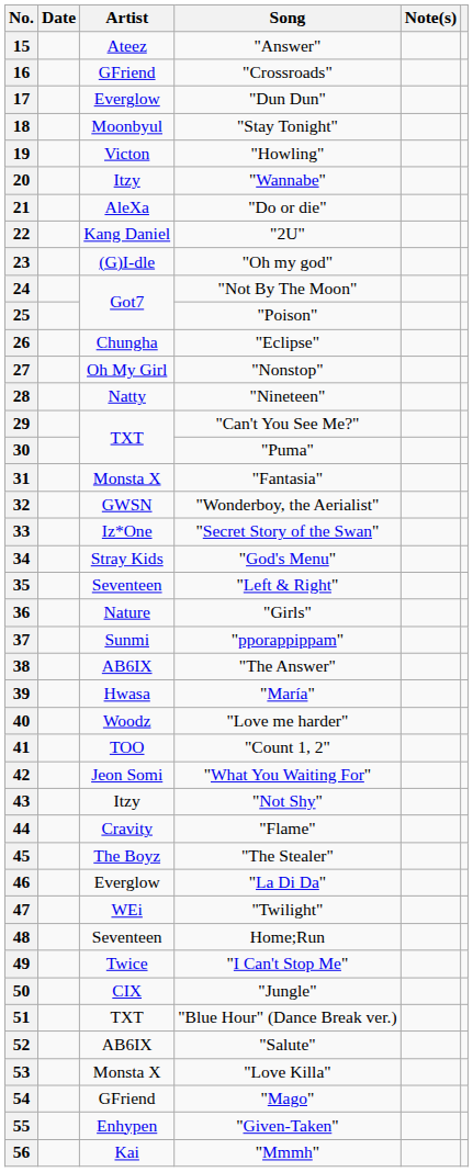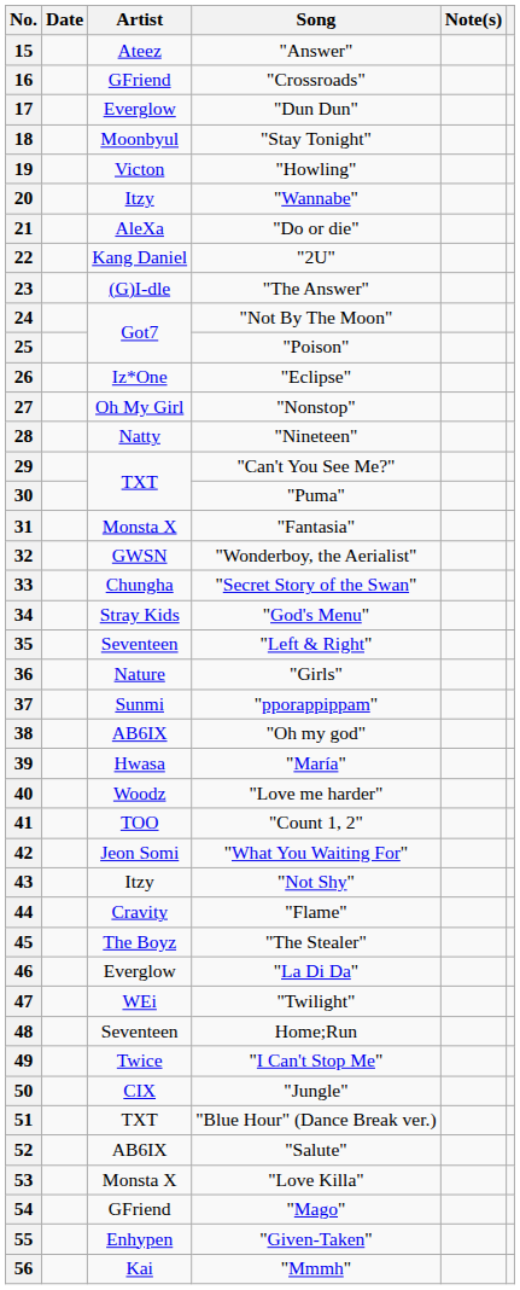 <table class="wikitable plainrowheaders sortable" style="text-align:center">
 <tr>
 <th scope="col">No.</th>
 <th scope="col">Date</th>
 <th scope="col">Artist</th>
 <th scope="col">Song</th>
 <th scope="col">Note(s)</th>
 <th scope="col" class="unsortable"></th>
 </tr>
 <tr>
 <th scope="row">15</th>
 <td></td>
 <td><a href='#'>Ateez</a></td>
 <td>"Answer"</td>
 <td></td>
 <td></td>
 </tr>
 <tr>
 <th scope="row">16</th>
 <td></td>
 <td><a href='#'>GFriend</a></td>
 <td>"Crossroads"</td>
 <td></td>
 <td></td>
 </tr>
 <tr>
 <th scope="row">17</th>
 <td></td>
 <td><a href='#'>Everglow</a></td>
 <td>"Dun Dun"</td>
 <td></td>
 <td></td>
 </tr>
 <tr>
 <th scope="row">18</th>
 <td></td>
 <td><a href='#'>Moonbyul</a></td>
 <td>"Stay Tonight"</td>
 <td></td>
 <td></td>
 </tr>
 <tr>
 <th scope="row">19</th>
 <td></td>
 <td><a href='#'>Victon</a></td>
 <td>"Howling"</td>
 <td></td>
 <td></td>
 </tr>
 <tr>
 <th scope="row">20</th>
 <td></td>
 <td><a href='#'>Itzy</a></td>
 <td>"<a href='#'>Wannabe</a>"</td>
 <td></td>
 <td></td>
 </tr>
 <tr>
 <th scope="row">21</th>
 <td></td>
 <td><a href='#'>AleXa</a></td>
 <td>"Do or die"</td>
 <td></td>
 <td></td>
 </tr>
 <tr>
 <th scope="row">22</th>
 <td></td>
 <td><a href='#'>Kang Daniel</a></td>
 <td>"2U"</td>
 <td></td>
 <td></td>
 </tr>
 <tr>
 <th scope="row">23</th>
 <td></td>
 <td><a href='#'>(G)I-dle</a></td>
-<td>"Oh my god"</td>
+<td>"The Answer"</td>
 <td></td>
 <td></td>
 </tr>
 <tr>
 <th scope="row">24</th>
 <td></td>
 <td rowspan="2"><a href='#'>Got7</a></td>
 <td>"Not By The Moon"</td>
 <td></td>
 <td></td>
 </tr>
 <tr>
 <th scope="row">25</th>
 <td></td>
 <td>"Poison"</td>
 <td></td>
 <td></td>
 </tr>
 <tr>
 <th scope="row">26</th>
 <td></td>
-<td><a href='#'>Chungha</a></td>
+<td><a href='#'>Iz*One</a></td>
 <td>"Eclipse"</td>
 <td></td>
 <td></td>
 </tr>
 <tr>
 <th scope="row">27</th>
 <td></td>
 <td><a href='#'>Oh My Girl</a></td>
 <td>"Nonstop"</td>
 <td></td>
 <td></td>
 </tr>
 <tr>
 <th scope="row">28</th>
 <td></td>
 <td><a href='#'>Natty</a></td>
 <td>"Nineteen"</td>
 <td></td>
 <td></td>
 </tr>
 <tr>
 <th scope="row">29</th>
 <td></td>
 <td rowspan="2"><a href='#'>TXT</a></td>
 <td>"Can't You See Me?"</td>
 <td></td>
 <td></td>
 </tr>
 <tr>
 <th scope="row">30</th>
 <td></td>
 <td>"Puma"</td>
 <td></td>
 <td></td>
 </tr>
 <tr>
 <th scope="row">31</th>
 <td></td>
 <td><a href='#'>Monsta X</a></td>
 <td>"Fantasia"</td>
 <td></td>
 <td></td>
 </tr>
 <tr>
 <th scope="row">32</th>
 <td></td>
 <td><a href='#'>GWSN</a></td>
 <td>"Wonderboy, the Aerialist"</td>
 <td></td>
 <td></td>
 </tr>
 <tr>
 <th scope="row">33</th>
 <td></td>
-<td><a href='#'>Iz*One</a></td>
+<td><a href='#'>Chungha</a></td>
 <td>"<a href='#'>Secret Story of the Swan</a>"</td>
 <td></td>
 <td></td>
 </tr>
 <tr>
 <th scope="row">34</th>
 <td></td>
 <td><a href='#'>Stray Kids</a></td>
 <td>"<a href='#'>God's Menu</a>"</td>
 <td></td>
 <td></td>
 </tr>
 <tr>
 <th scope="row">35</th>
 <td></td>
 <td><a href='#'>Seventeen</a></td>
 <td>"<a href='#'>Left & Right</a>"</td>
 <td></td>
 <td></td>
 </tr>
 <tr>
 <th scope="row">36</th>
 <td></td>
 <td><a href='#'>Nature</a></td>
 <td>"Girls"</td>
 <td></td>
 <td></td>
 </tr>
 <tr>
 <th scope="row">37</th>
 <td></td>
 <td><a href='#'>Sunmi</a></td>
 <td>"<a href='#'>pporappippam</a>"</td>
 <td></td>
 <td></td>
 </tr>
 <tr>
 <th scope="row">38</th>
 <td></td>
 <td><a href='#'>AB6IX</a></td>
-<td>"The Answer"</td>
+<td>"Oh my god"</td>
 <td></td>
 <td></td>
 </tr>
 <tr>
 <th scope="row">39</th>
 <td></td>
 <td><a href='#'>Hwasa</a></td>
 <td>"<a href='#'>María</a>"</td>
 <td></td>
 <td></td>
 </tr>
 <tr>
 <th scope="row">40</th>
 <td></td>
 <td><a href='#'>Woodz</a></td>
 <td>"Love me harder"</td>
 <td></td>
 <td></td>
 </tr>
 <tr>
 <th scope="row">41</th>
 <td></td>
 <td><a href='#'>TOO</a></td>
 <td>"Count 1, 2"</td>
 <td></td>
 <td></td>
 </tr>
 <tr>
 <th scope="row">42</th>
 <td></td>
 <td><a href='#'>Jeon Somi</a></td>
 <td>"<a href='#'>What You Waiting For</a>"</td>
 <td></td>
 <td></td>
 </tr>
 <tr>
 <th scope="row">43</th>
 <td></td>
 <td>Itzy</td>
 <td>"<a href='#'>Not Shy</a>"</td>
 <td></td>
 <td></td>
 </tr>
 <tr>
 <th scope="row">44</th>
 <td></td>
 <td><a href='#'>Cravity</a></td>
 <td>"Flame"</td>
 <td></td>
 <td></td>
 </tr>
 <tr>
 <th scope="row">45</th>
 <td></td>
 <td><a href='#'>The Boyz</a></td>
 <td>"The Stealer"</td>
 <td></td>
 <td></td>
 </tr>
 <tr>
 <th scope="row">46</th>
 <td></td>
 <td>Everglow</td>
 <td>"<a href='#'>La Di Da</a>"</td>
 <td></td>
 <td></td>
 </tr>
 <tr>
 <th scope="row">47</th>
 <td></td>
 <td><a href='#'>WEi</a></td>
 <td>"Twilight"</td>
 <td></td>
 <td></td>
 </tr>
 <tr>
 <th scope="row">48</th>
 <td></td>
 <td>Seventeen</td>
 <td>Home;Run</td>
 <td></td>
 <td></td>
 </tr>
 <tr>
 <th scope="row">49</th>
 <td></td>
 <td><a href='#'>Twice</a></td>
 <td>"<a href='#'>I Can't Stop Me</a>"</td>
 <td></td>
 <td></td>
 </tr>
 <tr>
 <th scope="row">50</th>
 <td></td>
 <td><a href='#'>CIX</a></td>
 <td>"Jungle"</td>
 <td></td>
 <td></td>
 </tr>
 <tr>
 <th scope="row">51</th>
 <td></td>
 <td>TXT</td>
 <td>"Blue Hour" (Dance Break ver.)</td>
 <td></td>
 <td></td>
 </tr>
 <tr>
 <th scope="row">52</th>
 <td></td>
 <td>AB6IX</td>
 <td>"Salute"</td>
 <td></td>
 <td></td>
 </tr>
 <tr>
 <th scope="row">53</th>
 <td></td>
 <td>Monsta X</td>
 <td>"Love Killa"</td>
 <td></td>
 <td></td>
 </tr>
 <tr>
 <th scope="row">54</th>
 <td></td>
 <td>GFriend</td>
 <td>"<a href='#'>Mago</a>"</td>
 <td></td>
 <td></td>
 </tr>
 <tr>
 <th scope="row">55</th>
 <td></td>
 <td><a href='#'>Enhypen</a></td>
 <td>"<a href='#'>Given-Taken</a>"</td>
 <td></td>
 <td></td>
 </tr>
 <tr>
 <th scope="row">56</th>
 <td></td>
 <td><a href='#'>Kai</a></td>
 <td>"<a href='#'>Mmmh</a>"</td>
 <td></td>
 <td></td>
 </tr>
 </table>
